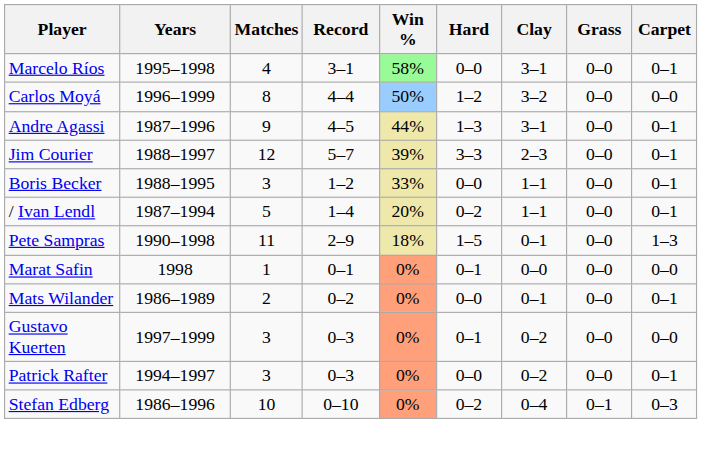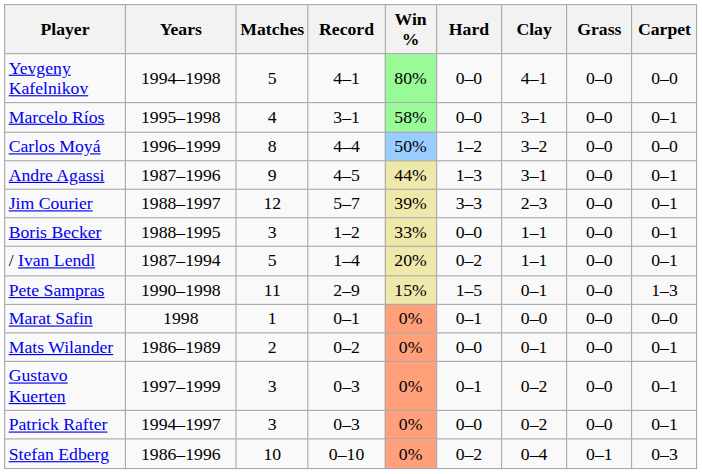 <table class="wikitable sortable" style=font-size:97%;text-align:center>
 <tr>
 <th>Player</th>
 <th width=90>Years</th>
 <th>Matches</th>
 <th width=60 data-sort-type="number">Record</th>
 <th>Win %</th>
 <th width=50 data-sort-type="number">Hard</th>
 <th width=50 data-sort-type="number">Clay</th>
 <th width=50 data-sort-type="number">Grass</th>
 <th width=50 data-sort-type="number">Carpet</th>
+</tr>
+<tr>
+<td align=left> <a href='#'>Yevgeny Kafelnikov</a></td>
+<td>1994–1998</td>
+<td>5</td>
+<td>4–1</td>
+<td bgcolor=98fb98>80%</td>
+<td>0–0</td>
+<td>4–1</td>
+<td>0–0</td>
+<td>0–0</td>
 </tr>
 <tr>
 <td align=left> <a href='#'>Marcelo Ríos</a></td>
 <td>1995–1998</td>
 <td>4</td>
 <td>3–1</td>
 <td bgcolor=98fb98>58%</td>
 <td>0–0</td>
 <td>3–1</td>
 <td>0–0</td>
 <td>0–1</td>
 </tr>
 <tr>
 <td align=left> <a href='#'>Carlos Moyá</a></td>
 <td>1996–1999</td>
 <td>8</td>
 <td>4–4</td>
 <td bgcolor=99ccff>50%</td>
 <td>1–2</td>
 <td>3–2</td>
 <td>0–0</td>
 <td>0–0</td>
 </tr>
 <tr>
 <td align=left> <a href='#'>Andre Agassi</a></td>
 <td>1987–1996</td>
 <td>9</td>
 <td>4–5</td>
 <td bgcolor=eee8AA>44%</td>
 <td>1–3</td>
 <td>3–1</td>
 <td>0–0</td>
 <td>0–1</td>
 </tr>
 <tr>
 <td align=left> <a href='#'>Jim Courier</a></td>
 <td>1988–1997</td>
 <td>12</td>
 <td>5–7</td>
 <td bgcolor=eee8aa>39%</td>
 <td>3–3</td>
 <td>2–3</td>
 <td>0–0</td>
 <td>0–1</td>
 </tr>
 <tr>
 <td align=left> <a href='#'>Boris Becker</a></td>
 <td>1988–1995</td>
 <td>3</td>
 <td>1–2</td>
 <td bgcolor=eee8aa>33%</td>
 <td>0–0</td>
 <td>1–1</td>
 <td>0–0</td>
 <td>0–1</td>
 </tr>
 <tr>
 <td align=left>/ <a href='#'>Ivan Lendl</a></td>
 <td>1987–1994</td>
 <td>5</td>
 <td>1–4</td>
 <td bgcolor=eee8AA>20%</td>
 <td>0–2</td>
 <td>1–1</td>
 <td>0–0</td>
 <td>0–1</td>
 </tr>
 <tr>
 <td align=left> <a href='#'>Pete Sampras</a></td>
 <td>1990–1998</td>
 <td>11</td>
 <td>2–9</td>
-<td bgcolor=eee8AA>18%</td>
+<td bgcolor=eee8AA>15%</td>
 <td>1–5</td>
 <td>0–1</td>
 <td>0–0</td>
 <td>1–3</td>
 </tr>
 <tr>
 <td align=left> <a href='#'>Marat Safin</a></td>
 <td>1998</td>
 <td>1</td>
 <td>0–1</td>
 <td bgcolor=ffa07a>0%</td>
 <td>0–1</td>
 <td>0–0</td>
 <td>0–0</td>
 <td>0–0</td>
 </tr>
 <tr>
 <td align=left> <a href='#'>Mats Wilander</a></td>
 <td>1986–1989</td>
 <td>2</td>
 <td>0–2</td>
 <td bgcolor=ffa07a>0%</td>
 <td>0–0</td>
 <td>0–1</td>
 <td>0–0</td>
 <td>0–1</td>
 </tr>
 <tr>
 <td align=left> <a href='#'>Gustavo Kuerten</a></td>
 <td>1997–1999</td>
 <td>3</td>
 <td>0–3</td>
 <td bgcolor=ffa07a>0%</td>
 <td>0–1</td>
 <td>0–2</td>
 <td>0–0</td>
-<td>0–0</td>
+<td>0–1</td>
 </tr>
 <tr>
 <td align=left> <a href='#'>Patrick Rafter</a></td>
 <td>1994–1997</td>
 <td>3</td>
 <td>0–3</td>
 <td bgcolor=ffa07a>0%</td>
 <td>0–0</td>
 <td>0–2</td>
 <td>0–0</td>
 <td>0–1</td>
 </tr>
 <tr>
 <td align=left> <a href='#'>Stefan Edberg</a></td>
 <td>1986–1996</td>
 <td>10</td>
 <td>0–10</td>
 <td bgcolor=ffa07a>0%</td>
 <td>0–2</td>
 <td>0–4</td>
 <td>0–1</td>
 <td>0–3</td>
 </tr>
 </table>
